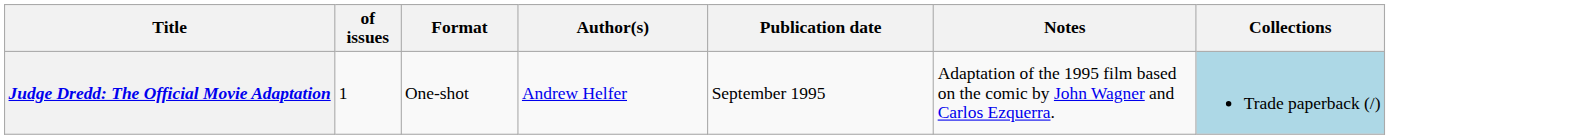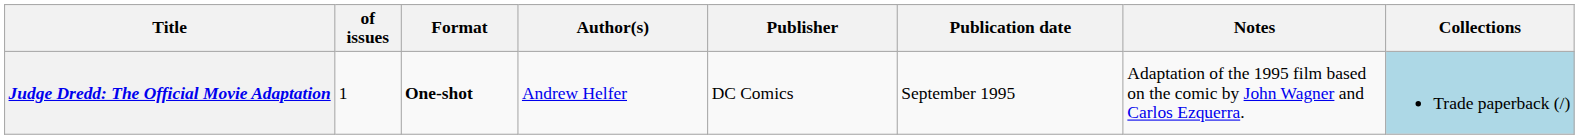 <table class="wikitable">
 <tr>
 <th>Title</th>
 <th style="width:40pt"> of issues</th>
 <th style="width:75pt">Format</th>
 <th style="width:125pt">Author(s)</th>
+<th style="width:125pt">Publisher</th>
 <th style="width:150pt">Publication date</th>
 <th style="width:175pt">Notes</th>
 <th>Collections</th>
 </tr>
 <tr>
 <th><em><a href='#'>Judge Dredd: The Official Movie Adaptation</a></em></th>
 <td>1</td>
-<td>One-shot</td>
+<td><strong>One-shot</strong></td>
 <td><a href='#'>Andrew Helfer</a></td>
+<td>DC Comics</td>
 <td>September 1995</td>
 <td>Adaptation of the 1995 film based on the comic by <a href='#'>John Wagner</a> and <a href='#'>Carlos Ezquerra</a>.</td>
 <td style="background: lightblue;"><br><ul><li>Trade paperback (/)</li></ul></td>
 </tr>
 </table>
